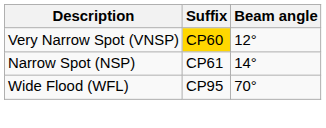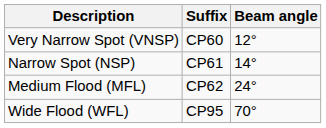 <table class="wikitable">
 <tr>
 <th>Description</th>
 <th>Suffix</th>
 <th>Beam angle</th>
 </tr>
 <tr>
 <td>Very Narrow Spot (VNSP)</td>
-<td style="background: gold;">CP60</td>
+<td>CP60</td>
 <td>12°</td>
 </tr>
 <tr>
 <td>Narrow Spot (NSP)</td>
 <td>CP61</td>
 <td>14°</td>
 </tr>
 <tr>
+<td>Medium Flood (MFL)</td>
+<td>CP62</td>
+<td>24°</td>
+</tr>
+<tr>
 <td>Wide Flood (WFL)</td>
 <td>CP95</td>
 <td>70°</td>
 </tr>
 </table>
